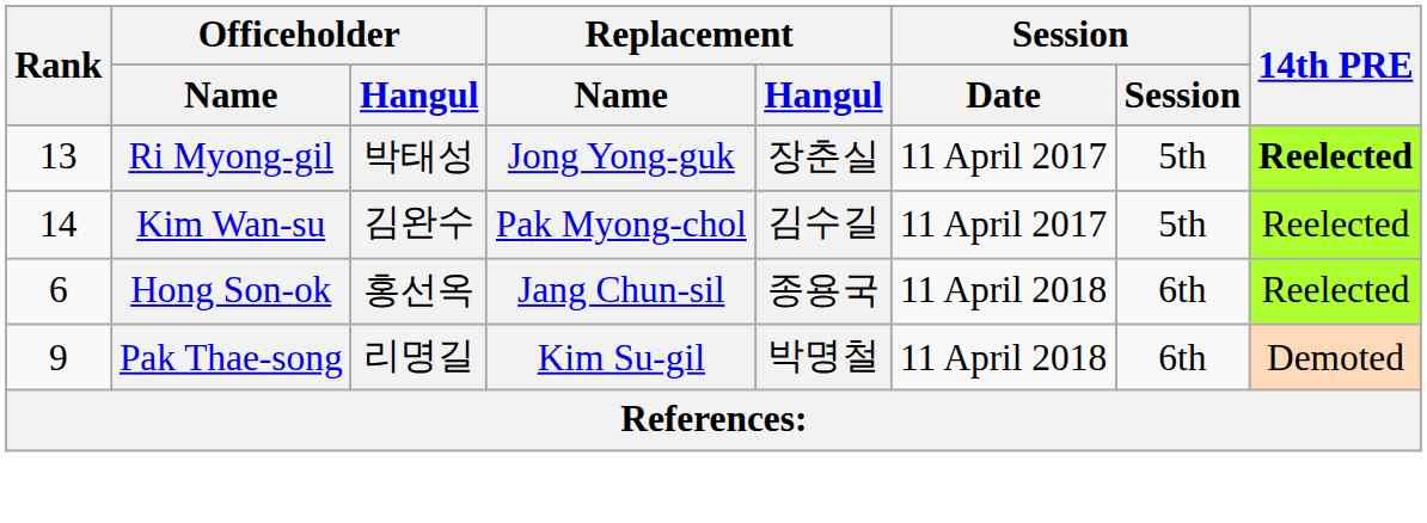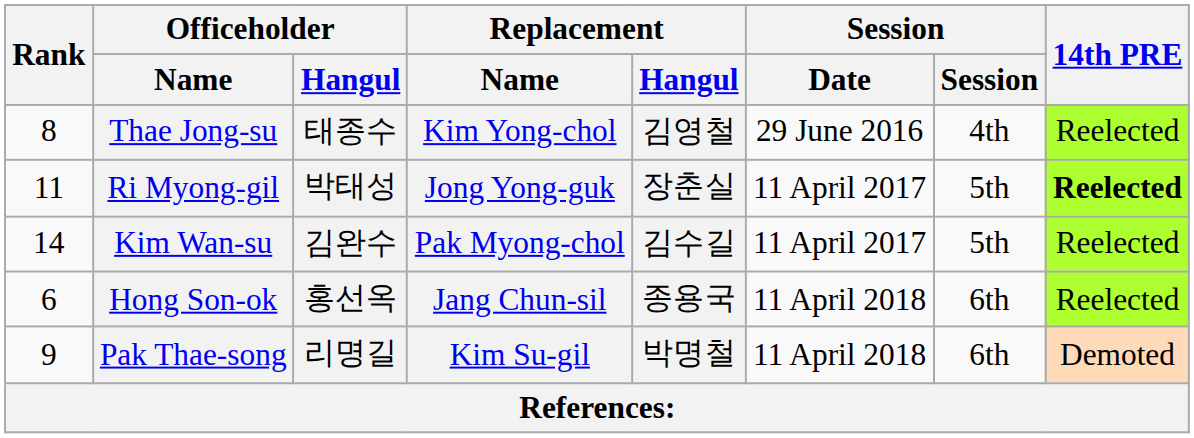 <table class="wikitable sortable">
 <tr>
 <th rowspan="2">Rank</th>
 <th colspan="2">Officeholder</th>
 <th colspan="2">Replacement</th>
 <th colspan="2">Session</th>
 <th rowspan="2"><a href='#'>14th PRE</a></th>
 </tr>
 <tr>
 <th>Name</th>
 <th class="unsortable"><a href='#'>Hangul</a></th>
 <th>Name</th>
 <th class="unsortable"><a href='#'>Hangul</a></th>
 <th>Date</th>
 <th>Session</th>
 </tr>
 <tr>
-<td align="center">13</td>
+<td align="center">8</td>
+<th align="center" scope="row" style="font-weight:normal;"><a href='#'>Thae Jong-su</a></th>
+<th align="center" scope="row" style="font-weight:normal;">태종수</th>
+<th align="center" scope="row" style="font-weight:normal;"><a href='#'>Kim Yong-chol</a></th>
+<th align="center" scope="row" style="font-weight:normal;">김영철</th>
+<td align="center">29 June 2016</td>
+<td align="center">4th</td>
+<td align="center" style="background: GreenYellow">Reelected</td>
+</tr>
+<tr>
+<td align="center">11</td>
 <th align="center" scope="row" style="font-weight:normal;"><a href='#'>Ri Myong-gil</a></th>
 <th align="center" scope="row" style="font-weight:normal;">박태성</th>
 <th align="center" scope="row" style="font-weight:normal;"><a href='#'>Jong Yong-guk</a></th>
 <th align="center" scope="row" style="font-weight:normal;">장춘실</th>
 <td align="center">11 April 2017</td>
 <td align="center">5th</td>
 <td align="center" style="background: GreenYellow"><strong>Reelected</strong></td>
 </tr>
 <tr>
 <td align="center">14</td>
 <th align="center" scope="row" style="font-weight:normal;"><a href='#'>Kim Wan-su</a></th>
 <th align="center" scope="row" style="font-weight:normal;">김완수</th>
 <th align="center" scope="row" style="font-weight:normal;"><a href='#'>Pak Myong-chol</a></th>
 <th align="center" scope="row" style="font-weight:normal;">김수길</th>
 <td align="center">11 April 2017</td>
 <td align="center">5th</td>
 <td align="center" style="background: GreenYellow">Reelected</td>
 </tr>
 <tr>
 <td align="center">6</td>
 <th align="center" scope="row" style="font-weight:normal;"><a href='#'>Hong Son-ok</a></th>
 <th align="center" scope="row" style="font-weight:normal;">홍선옥</th>
 <th align="center" scope="row" style="font-weight:normal;"><a href='#'>Jang Chun-sil</a></th>
 <th align="center" scope="row" style="font-weight:normal;">종용국</th>
 <td align="center">11 April 2018</td>
 <td align="center">6th</td>
 <td align="center" style="background: GreenYellow">Reelected</td>
 </tr>
 <tr>
 <td align="center">9</td>
 <th align="center" scope="row" style="font-weight:normal;"><a href='#'>Pak Thae-song</a></th>
 <th align="center" scope="row" style="font-weight:normal;">리명길</th>
 <th align="center" scope="row" style="font-weight:normal;"><a href='#'>Kim Su-gil</a></th>
 <th align="center" scope="row" style="font-weight:normal;">박명철</th>
 <td align="center">11 April 2018</td>
 <td align="center">6th</td>
 <td style="background: PeachPuff" align="center">Demoted</td>
 </tr>
 <tr>
 <th colspan="8" unsortable><strong>References:</strong><br></th>
 </tr>
 </table>
